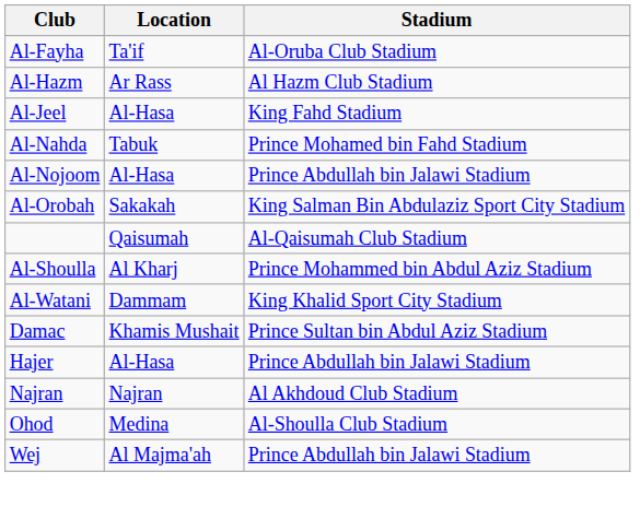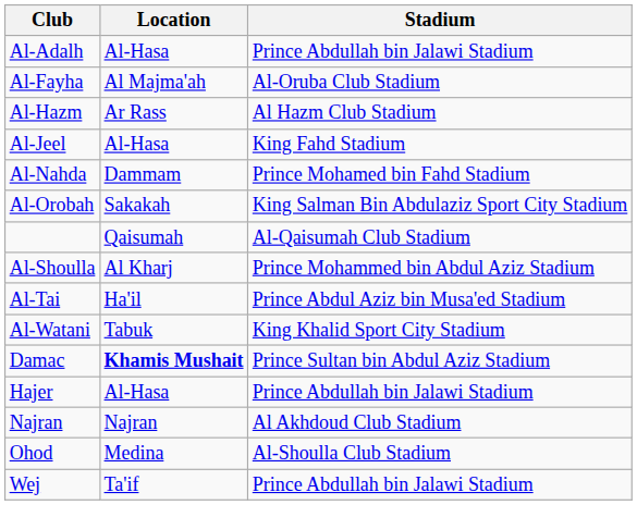 <table class="wikitable sortable">
 <tr>
 <th>Club</th>
 <th>Location</th>
 <th>Stadium</th>
 </tr>
 <tr>
+<td><a href='#'>Al-Adalh</a></td>
+<td><a href='#'>Al-Hasa</a></td>
+<td><a href='#'>Prince Abdullah bin Jalawi Stadium</a></td>
+</tr>
+<tr>
 <td><a href='#'>Al-Fayha</a></td>
-<td><a href='#'>Ta'if</a></td>
+<td><a href='#'>Al Majma'ah</a></td>
 <td><a href='#'>Al-Oruba Club Stadium</a></td>
 </tr>
 <tr>
 <td><a href='#'>Al-Hazm</a></td>
 <td><a href='#'>Ar Rass</a></td>
 <td><a href='#'>Al Hazm Club Stadium</a></td>
 </tr>
 <tr>
 <td><a href='#'>Al-Jeel</a></td>
 <td><a href='#'>Al-Hasa</a></td>
 <td><a href='#'>King Fahd Stadium</a></td>
 </tr>
 <tr>
 <td><a href='#'>Al-Nahda</a></td>
-<td><a href='#'>Tabuk</a></td>
+<td><a href='#'>Dammam</a></td>
 <td><a href='#'>Prince Mohamed bin Fahd Stadium</a></td>
-</tr>
-<tr>
-<td><a href='#'>Al-Nojoom</a></td>
-<td><a href='#'>Al-Hasa</a></td>
-<td><a href='#'>Prince Abdullah bin Jalawi Stadium</a></td>
 </tr>
 <tr>
 <td><a href='#'>Al-Orobah</a></td>
 <td><a href='#'>Sakakah</a></td>
 <td><a href='#'>King Salman Bin Abdulaziz Sport City Stadium</a></td>
 </tr>
 <tr>
 <td></td>
 <td><a href='#'>Qaisumah</a></td>
 <td><a href='#'>Al-Qaisumah Club Stadium</a></td>
 </tr>
 <tr>
 <td><a href='#'>Al-Shoulla</a></td>
 <td><a href='#'>Al Kharj</a></td>
 <td><a href='#'>Prince Mohammed bin Abdul Aziz Stadium</a></td>
 </tr>
 <tr>
+<td><a href='#'>Al-Tai</a></td>
+<td><a href='#'>Ha'il</a></td>
+<td><a href='#'>Prince Abdul Aziz bin Musa'ed Stadium</a></td>
+</tr>
+<tr>
 <td><a href='#'>Al-Watani</a></td>
-<td><a href='#'>Dammam</a></td>
+<td><a href='#'>Tabuk</a></td>
 <td><a href='#'>King Khalid Sport City Stadium</a></td>
 </tr>
 <tr>
 <td><a href='#'>Damac</a></td>
-<td><a href='#'>Khamis Mushait</a></td>
+<td><strong><a href='#'>Khamis Mushait</a></strong></td>
 <td><a href='#'>Prince Sultan bin Abdul Aziz Stadium</a></td>
 </tr>
 <tr>
 <td><a href='#'>Hajer</a></td>
 <td><a href='#'>Al-Hasa</a></td>
 <td><a href='#'>Prince Abdullah bin Jalawi Stadium</a></td>
 </tr>
 <tr>
 <td><a href='#'>Najran</a></td>
 <td><a href='#'>Najran</a></td>
 <td><a href='#'>Al Akhdoud Club Stadium</a></td>
 </tr>
 <tr>
 <td><a href='#'>Ohod</a></td>
 <td><a href='#'>Medina</a></td>
 <td><a href='#'>Al-Shoulla Club Stadium</a></td>
 </tr>
 <tr>
 <td><a href='#'>Wej</a></td>
-<td><a href='#'>Al Majma'ah</a></td>
+<td><a href='#'>Ta'if</a></td>
 <td><a href='#'>Prince Abdullah bin Jalawi Stadium</a></td>
 </tr>
 </table>
